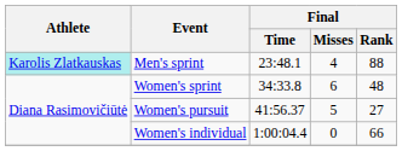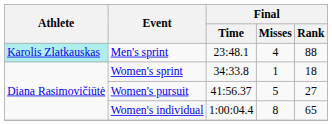 <table class="wikitable" style="font-size:90%">
 <tr>
 <th rowspan="2">Athlete</th>
 <th rowspan="2">Event</th>
 <th colspan="3">Final</th>
 </tr>
 <tr>
 <th>Time</th>
 <th>Misses</th>
 <th>Rank</th>
 </tr>
 <tr>
 <td style="background: paleturquoise;"><a href='#'>Karolis Zlatkauskas</a></td>
 <td><a href='#'>Men's sprint</a></td>
 <td align="center">23:48.1</td>
 <td align="center">4</td>
 <td align="center">88</td>
 </tr>
 <tr>
 <td rowspan=3><a href='#'>Diana Rasimovičiūtė</a></td>
 <td><a href='#'>Women's sprint</a></td>
 <td align="center">34:33.8</td>
-<td align="center">6</td>
-<td align="center">48</td>
+<td align="center">1</td>
+<td align="center">18</td>
 </tr>
 <tr>
 <td><a href='#'>Women's pursuit</a></td>
 <td align="center">41:56.37</td>
 <td align="center">5</td>
 <td align="center">27</td>
 </tr>
 <tr>
 <td><a href='#'>Women's individual</a></td>
 <td align="center">1:00:04.4</td>
-<td align="center">0</td>
-<td align="center">66</td>
+<td align="center">8</td>
+<td align="center">65</td>
 </tr>
 <tr>
 </tr>
 </table>
